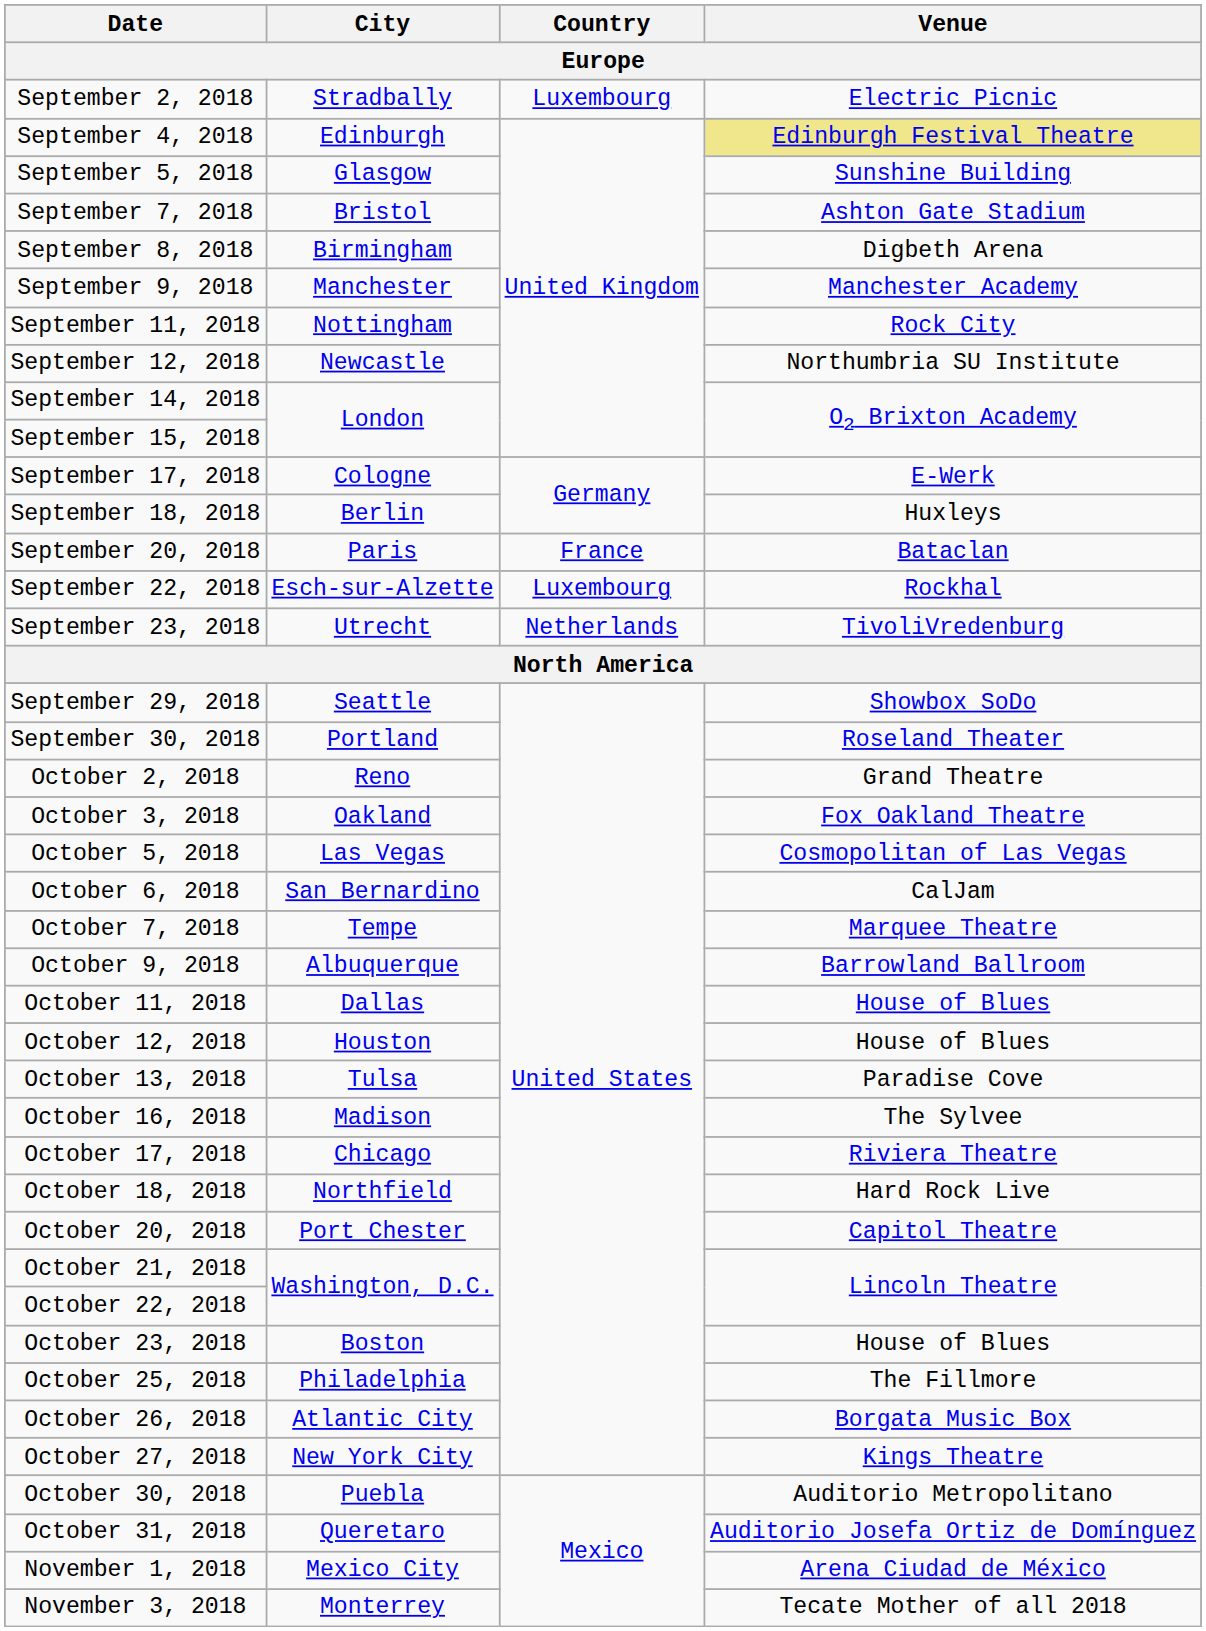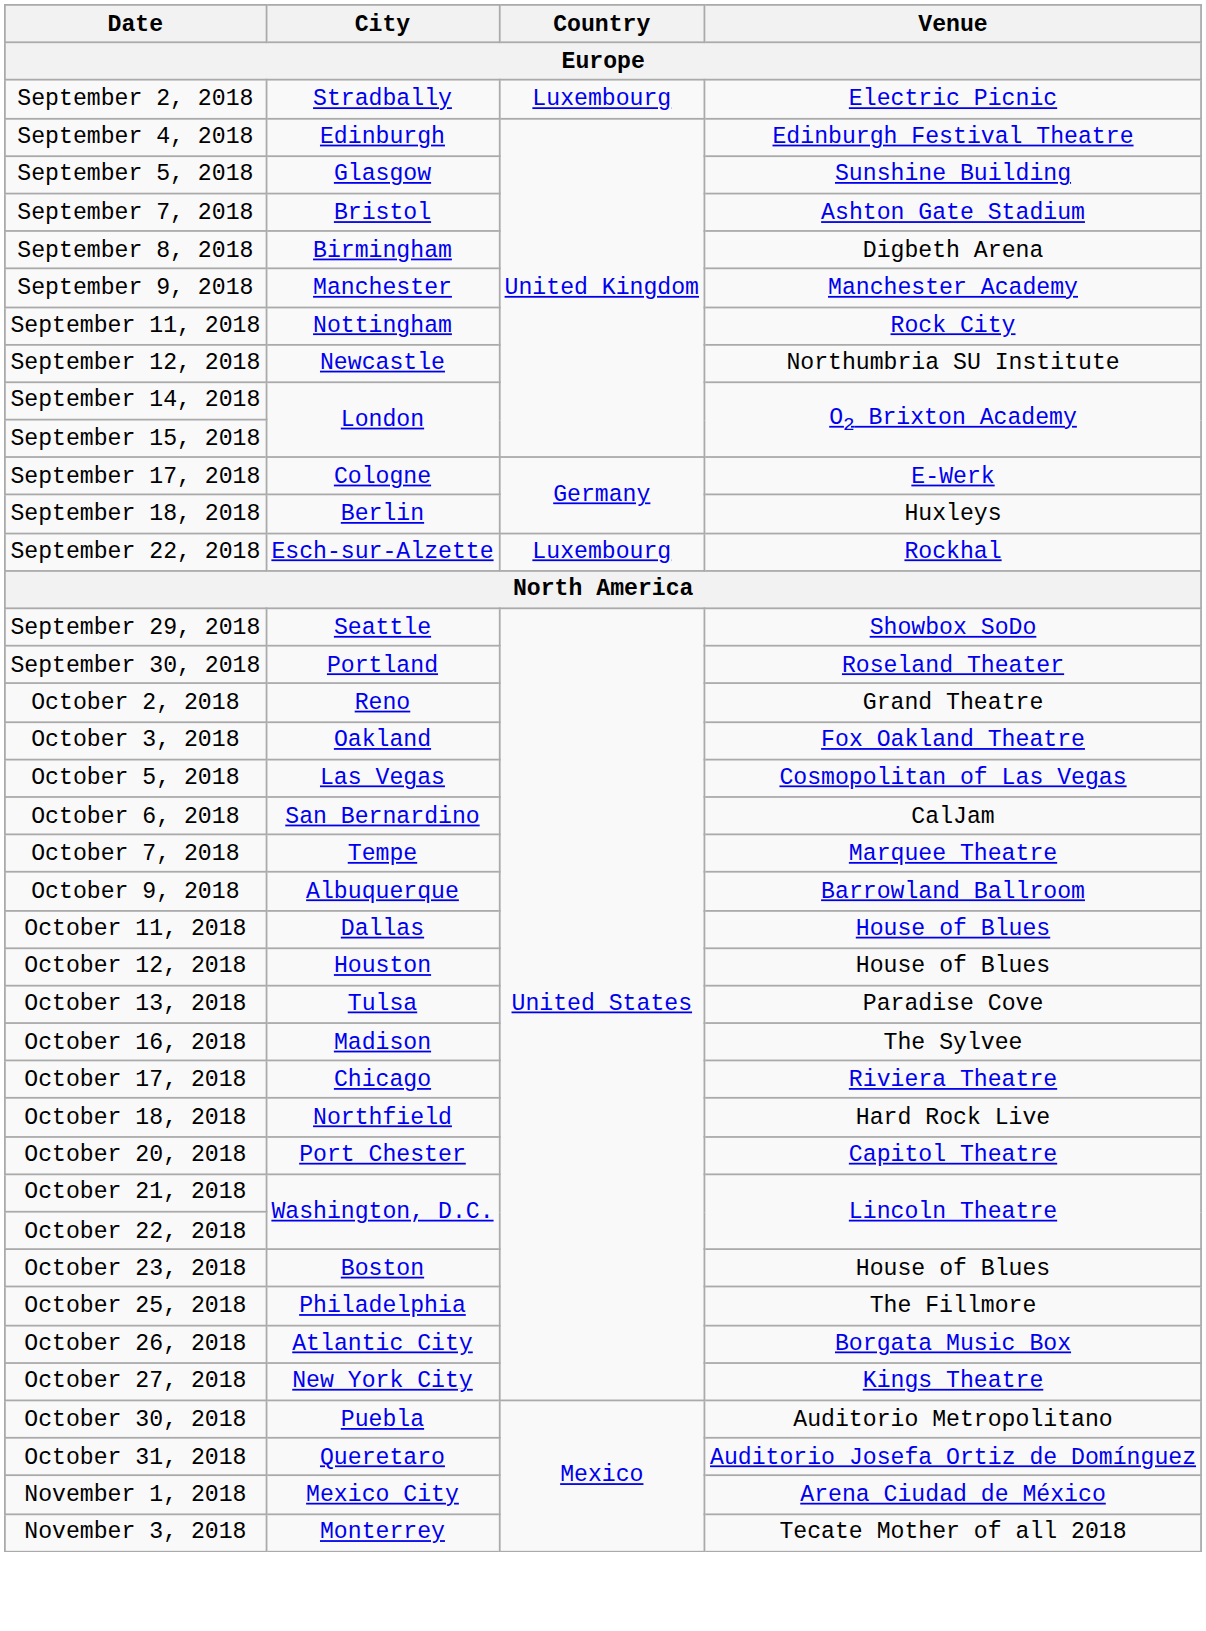 <table class="wikitable" style="text-align:center;">
 <tr>
 <th>Date</th>
 <th>City</th>
 <th>Country</th>
 <th>Venue</th>
 </tr>
 <tr>
 <th colspan="4">Europe</th>
 </tr>
 <tr>
 <td>September 2, 2018</td>
 <td><a href='#'>Stradbally</a></td>
 <td><a href='#'>Luxembourg</a></td>
 <td><a href='#'>Electric Picnic</a></td>
 </tr>
 <tr>
 <td>September 4, 2018</td>
 <td><a href='#'>Edinburgh</a></td>
 <td rowspan="9"><a href='#'>United Kingdom</a></td>
-<td style="background: khaki;"><a href='#'>Edinburgh Festival Theatre</a></td>
+<td><a href='#'>Edinburgh Festival Theatre</a></td>
 </tr>
 <tr>
 <td>September 5, 2018</td>
 <td><a href='#'>Glasgow</a></td>
 <td><a href='#'>Sunshine Building</a></td>
 </tr>
 <tr>
 <td>September 7, 2018</td>
 <td><a href='#'>Bristol</a></td>
 <td><a href='#'>Ashton Gate Stadium</a></td>
 </tr>
 <tr>
 <td>September 8, 2018</td>
 <td><a href='#'>Birmingham</a></td>
 <td>Digbeth Arena</td>
 </tr>
 <tr>
 <td>September 9, 2018</td>
 <td><a href='#'>Manchester</a></td>
 <td><a href='#'>Manchester Academy</a></td>
 </tr>
 <tr>
 <td>September 11, 2018</td>
 <td><a href='#'>Nottingham</a></td>
 <td><a href='#'>Rock City</a></td>
 </tr>
 <tr>
 <td>September 12, 2018</td>
 <td><a href='#'>Newcastle</a></td>
 <td>Northumbria SU Institute</td>
 </tr>
 <tr>
 <td>September 14, 2018</td>
 <td rowspan="2"><a href='#'>London</a></td>
 <td rowspan="2"><a href='#'>O<sub>2</sub> Brixton Academy</a></td>
 </tr>
 <tr>
 <td>September 15, 2018</td>
 </tr>
 <tr>
 <td>September 17, 2018</td>
 <td><a href='#'>Cologne</a></td>
 <td rowspan="2"><a href='#'>Germany</a></td>
 <td><a href='#'>E-Werk</a></td>
 </tr>
 <tr>
 <td>September 18, 2018</td>
 <td><a href='#'>Berlin</a></td>
 <td>Huxleys</td>
 </tr>
 <tr>
-<td>September 20, 2018</td>
-<td><a href='#'>Paris</a></td>
-<td><a href='#'>France</a></td>
-<td><a href='#'>Bataclan</a></td>
-</tr>
-<tr>
 <td>September 22, 2018</td>
 <td><a href='#'>Esch-sur-Alzette</a></td>
 <td><a href='#'>Luxembourg</a></td>
 <td><a href='#'>Rockhal</a></td>
-</tr>
-<tr>
-<td>September 23, 2018</td>
-<td><a href='#'>Utrecht</a></td>
-<td><a href='#'>Netherlands</a></td>
-<td><a href='#'>TivoliVredenburg</a></td>
 </tr>
 <tr>
 <th colspan="4">North America</th>
 </tr>
 <tr>
 <td>September 29, 2018</td>
 <td><a href='#'>Seattle</a></td>
 <td rowspan="21"><a href='#'>United States</a></td>
 <td><a href='#'>Showbox SoDo</a></td>
 </tr>
 <tr>
 <td>September 30, 2018</td>
 <td><a href='#'>Portland</a></td>
 <td><a href='#'>Roseland Theater</a></td>
 </tr>
 <tr>
 <td>October 2, 2018</td>
 <td><a href='#'>Reno</a></td>
 <td>Grand Theatre</td>
 </tr>
 <tr>
 <td>October 3, 2018</td>
 <td><a href='#'>Oakland</a></td>
 <td><a href='#'>Fox Oakland Theatre</a></td>
 </tr>
 <tr>
 <td>October 5, 2018</td>
 <td><a href='#'>Las Vegas</a></td>
 <td><a href='#'>Cosmopolitan of Las Vegas</a></td>
 </tr>
 <tr>
 <td>October 6, 2018</td>
 <td><a href='#'>San Bernardino</a></td>
 <td>CalJam</td>
 </tr>
 <tr>
 <td>October 7, 2018</td>
 <td><a href='#'>Tempe</a></td>
 <td><a href='#'>Marquee Theatre</a></td>
 </tr>
 <tr>
 <td>October 9, 2018</td>
 <td><a href='#'>Albuquerque</a></td>
 <td><a href='#'>Barrowland Ballroom</a></td>
 </tr>
 <tr>
 <td>October 11, 2018</td>
 <td><a href='#'>Dallas</a></td>
 <td><a href='#'>House of Blues</a></td>
 </tr>
 <tr>
 <td>October 12, 2018</td>
 <td><a href='#'>Houston</a></td>
 <td>House of Blues</td>
 </tr>
 <tr>
 <td>October 13, 2018</td>
 <td><a href='#'>Tulsa</a></td>
 <td>Paradise Cove</td>
 </tr>
 <tr>
 <td>October 16, 2018</td>
 <td><a href='#'>Madison</a></td>
 <td>The Sylvee</td>
 </tr>
 <tr>
 <td>October 17, 2018</td>
 <td><a href='#'>Chicago</a></td>
 <td><a href='#'>Riviera Theatre</a></td>
 </tr>
 <tr>
 <td>October 18, 2018</td>
 <td><a href='#'>Northfield</a></td>
 <td>Hard Rock Live</td>
 </tr>
 <tr>
 <td>October 20, 2018</td>
 <td><a href='#'>Port Chester</a></td>
 <td><a href='#'>Capitol Theatre</a></td>
 </tr>
 <tr>
 <td>October 21, 2018</td>
 <td rowspan="2"><a href='#'>Washington, D.C.</a></td>
 <td rowspan="2"><a href='#'>Lincoln Theatre</a></td>
 </tr>
 <tr>
 <td>October 22, 2018</td>
 </tr>
 <tr>
 <td>October 23, 2018</td>
 <td><a href='#'>Boston</a></td>
 <td>House of Blues</td>
 </tr>
 <tr>
 <td>October 25, 2018</td>
 <td><a href='#'>Philadelphia</a></td>
 <td>The Fillmore</td>
 </tr>
 <tr>
 <td>October 26, 2018</td>
 <td><a href='#'>Atlantic City</a></td>
 <td><a href='#'>Borgata Music Box</a></td>
 </tr>
 <tr>
 <td>October 27, 2018</td>
 <td><a href='#'>New York City</a></td>
 <td><a href='#'>Kings Theatre</a></td>
 </tr>
 <tr>
 <td>October 30, 2018</td>
 <td><a href='#'>Puebla</a></td>
 <td rowspan="4"><a href='#'>Mexico</a></td>
 <td>Auditorio Metropolitano</td>
 </tr>
 <tr>
 <td>October 31, 2018</td>
 <td><a href='#'>Queretaro</a></td>
 <td><a href='#'>Auditorio Josefa Ortiz de Domínguez</a></td>
 </tr>
 <tr>
 <td>November 1, 2018</td>
 <td><a href='#'>Mexico City</a></td>
 <td><a href='#'>Arena Ciudad de México</a></td>
 </tr>
 <tr>
 <td>November 3, 2018</td>
 <td><a href='#'>Monterrey</a></td>
 <td>Tecate Mother of all 2018</td>
 </tr>
 </table>
